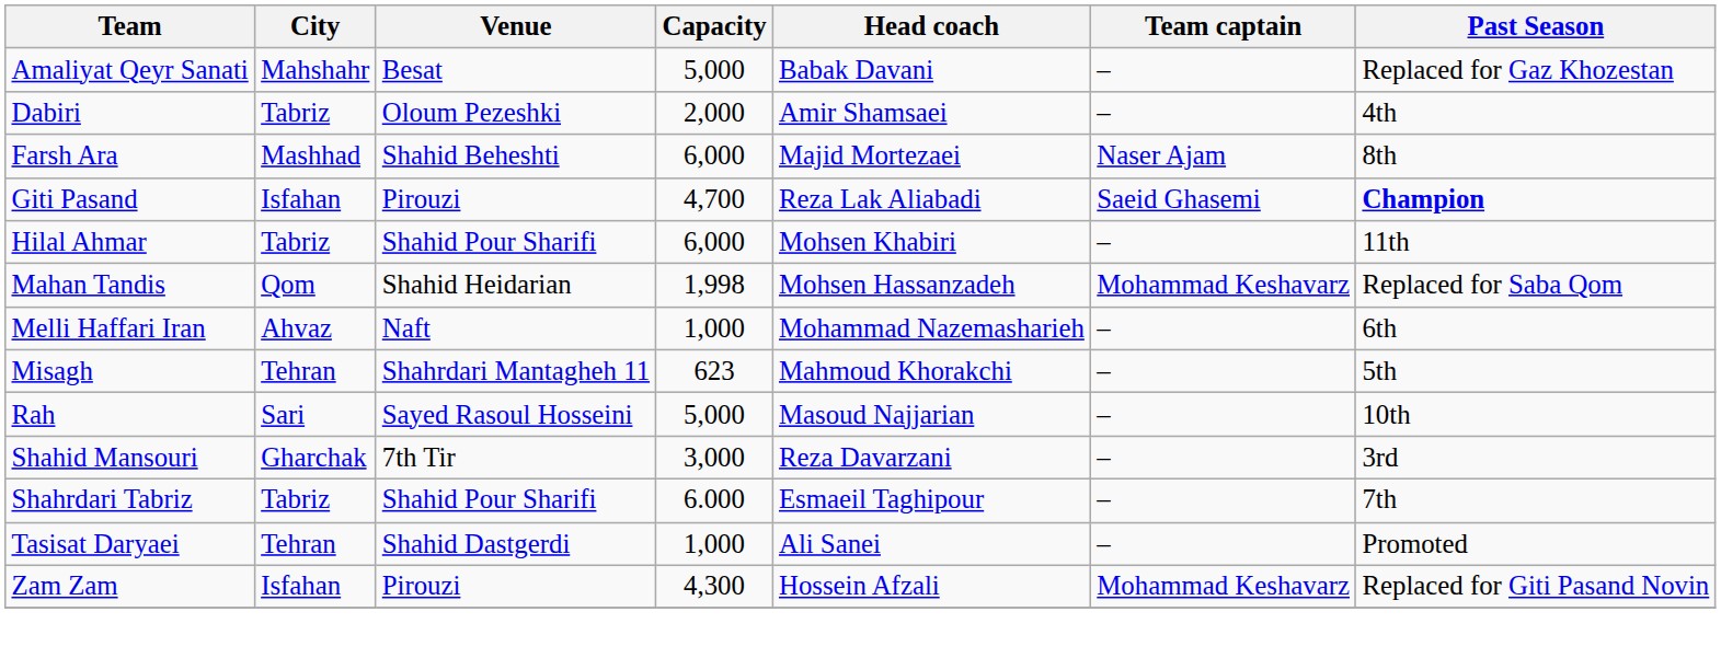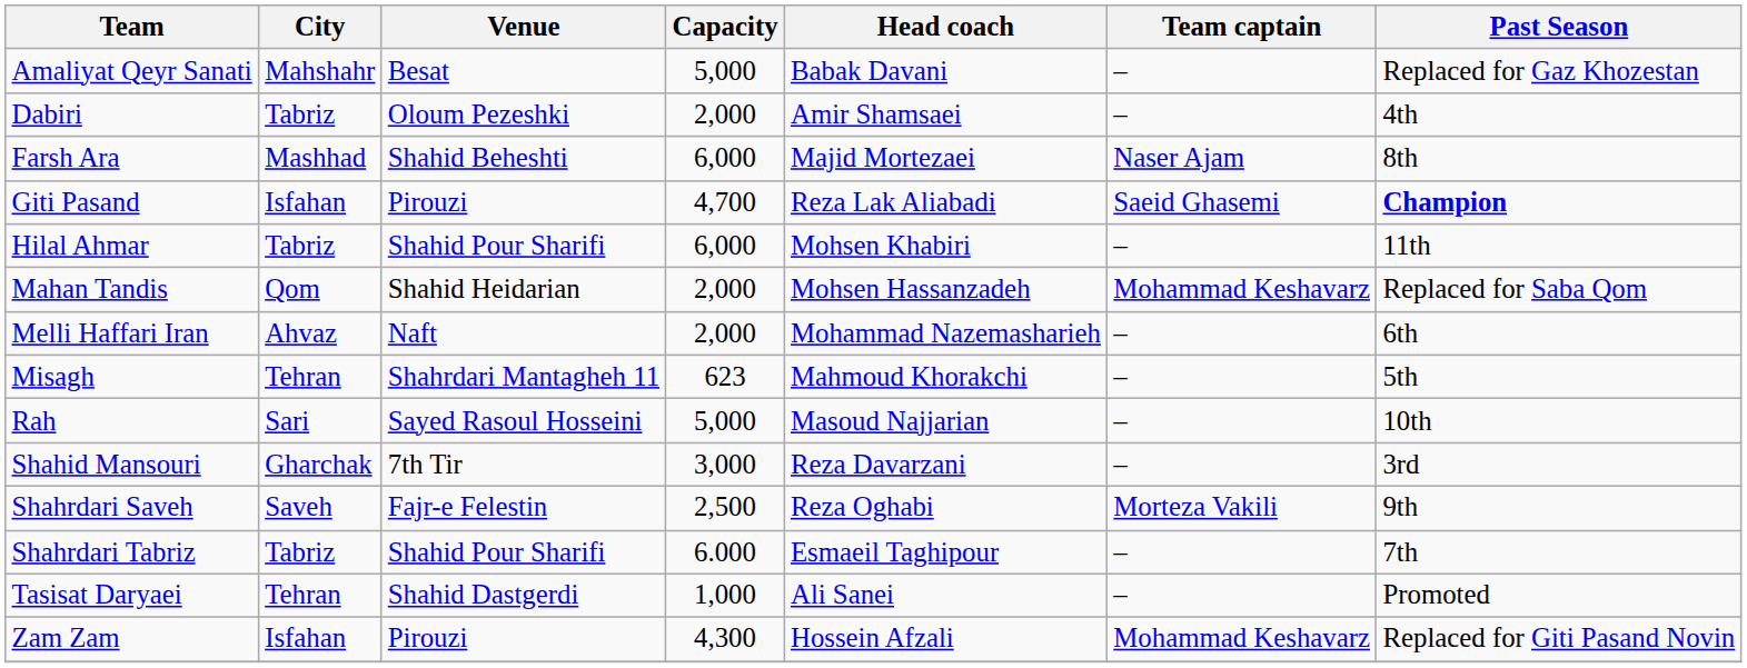 <table class="wikitable sortable">
 <tr>
 <th>Team</th>
 <th>City</th>
 <th>Venue</th>
 <th>Capacity</th>
 <th>Head coach</th>
 <th>Team captain</th>
 <th><a href='#'>Past Season</a></th>
 </tr>
 <tr>
 <td><a href='#'>Amaliyat Qeyr Sanati</a></td>
 <td><a href='#'>Mahshahr</a></td>
 <td><a href='#'>Besat</a></td>
 <td align="center">5,000</td>
 <td> <a href='#'>Babak Davani</a></td>
 <td>–</td>
 <td>Replaced for <a href='#'>Gaz Khozestan</a></td>
 </tr>
 <tr>
 <td><a href='#'>Dabiri</a></td>
 <td><a href='#'>Tabriz</a></td>
 <td><a href='#'>Oloum Pezeshki</a></td>
 <td align="center">2,000</td>
 <td> <a href='#'>Amir Shamsaei</a></td>
 <td>–</td>
 <td>4th</td>
 </tr>
 <tr>
 <td><a href='#'>Farsh Ara</a></td>
 <td><a href='#'>Mashhad</a></td>
 <td><a href='#'>Shahid Beheshti</a></td>
 <td align="center">6,000</td>
 <td> <a href='#'>Majid Mortezaei</a></td>
 <td> <a href='#'>Naser Ajam</a></td>
 <td>8th</td>
 </tr>
 <tr>
 <td><a href='#'>Giti Pasand</a></td>
 <td><a href='#'>Isfahan</a></td>
 <td><a href='#'>Pirouzi</a></td>
 <td align="center">4,700</td>
 <td> <a href='#'>Reza Lak Aliabadi</a></td>
 <td> <a href='#'>Saeid Ghasemi</a></td>
 <td><strong><a href='#'>Champion</a></strong></td>
 </tr>
 <tr>
 <td><a href='#'>Hilal Ahmar</a></td>
 <td><a href='#'>Tabriz</a></td>
 <td><a href='#'>Shahid Pour Sharifi</a></td>
 <td align="center">6,000</td>
 <td> <a href='#'>Mohsen Khabiri</a></td>
 <td>–</td>
 <td>11th</td>
 </tr>
 <tr>
 <td><a href='#'>Mahan Tandis</a></td>
 <td><a href='#'>Qom</a></td>
 <td>Shahid Heidarian</td>
-<td align="center">1,998</td>
+<td align="center">2,000</td>
 <td> <a href='#'>Mohsen Hassanzadeh</a></td>
 <td> <a href='#'>Mohammad Keshavarz</a></td>
 <td>Replaced for <a href='#'>Saba Qom</a></td>
 </tr>
 <tr>
 <td><a href='#'>Melli Haffari Iran</a></td>
 <td><a href='#'>Ahvaz</a></td>
 <td><a href='#'>Naft</a></td>
-<td align="center">1,000</td>
+<td align="center">2,000</td>
 <td> <a href='#'>Mohammad Nazemasharieh</a></td>
 <td>–</td>
 <td>6th</td>
 </tr>
 <tr>
 <td><a href='#'>Misagh</a></td>
 <td><a href='#'>Tehran</a></td>
 <td><a href='#'>Shahrdari Mantagheh 11</a></td>
 <td align="center">623</td>
 <td> <a href='#'>Mahmoud Khorakchi</a></td>
 <td>–</td>
 <td>5th</td>
 </tr>
 <tr>
 <td><a href='#'>Rah</a></td>
 <td><a href='#'>Sari</a></td>
 <td><a href='#'>Sayed Rasoul Hosseini</a></td>
 <td align="center">5,000</td>
 <td> <a href='#'>Masoud Najjarian</a></td>
 <td>–</td>
 <td>10th</td>
 </tr>
 <tr>
 <td><a href='#'>Shahid Mansouri</a></td>
 <td><a href='#'>Gharchak</a></td>
 <td>7th Tir</td>
 <td align="center">3,000</td>
 <td> <a href='#'>Reza Davarzani</a></td>
 <td>–</td>
 <td>3rd</td>
 </tr>
 <tr>
+<td><a href='#'>Shahrdari Saveh</a></td>
+<td><a href='#'>Saveh</a></td>
+<td><a href='#'>Fajr-e Felestin</a></td>
+<td align="center">2,500</td>
+<td> <a href='#'>Reza Oghabi</a></td>
+<td> <a href='#'>Morteza Vakili</a></td>
+<td>9th</td>
+</tr>
+<tr>
 <td><a href='#'>Shahrdari Tabriz</a></td>
 <td><a href='#'>Tabriz</a></td>
 <td><a href='#'>Shahid Pour Sharifi</a></td>
 <td align="center">6.000</td>
 <td> <a href='#'>Esmaeil Taghipour</a></td>
 <td>–</td>
 <td>7th</td>
 </tr>
 <tr>
 <td><a href='#'>Tasisat Daryaei</a></td>
 <td><a href='#'>Tehran</a></td>
 <td><a href='#'>Shahid Dastgerdi</a></td>
 <td align="center">1,000</td>
 <td> <a href='#'>Ali Sanei</a></td>
 <td>–</td>
 <td>Promoted</td>
 </tr>
 <tr>
 <td><a href='#'>Zam Zam</a></td>
 <td><a href='#'>Isfahan</a></td>
 <td><a href='#'>Pirouzi</a></td>
 <td align="center">4,300</td>
 <td> <a href='#'>Hossein Afzali</a></td>
 <td> <a href='#'>Mohammad Keshavarz</a></td>
 <td>Replaced for <a href='#'>Giti Pasand Novin</a></td>
 </tr>
 <tr>
 </tr>
 </table>
